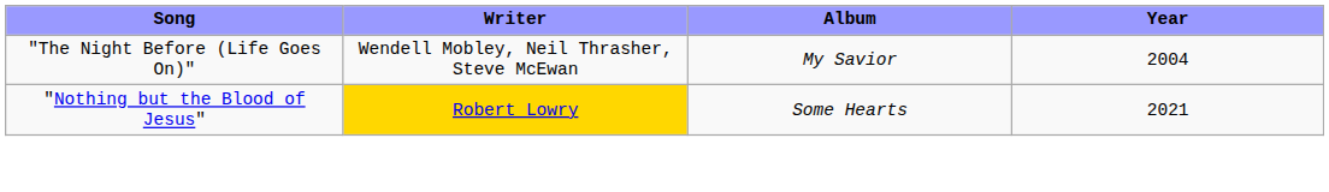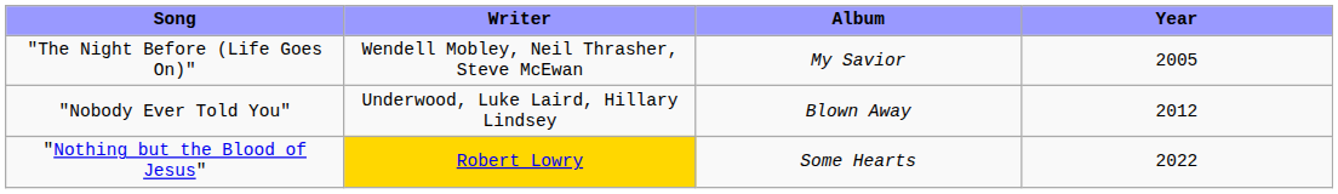 <table class="wikitable" style="margin:0.5em auto; clear:both; font-size:.9em; text-align:center; width:100%">
 <tr>
 <th width="500" style="background: #99F;">Song</th>
 <th width="500" style="background: #99F;">Writer</th>
 <th width="500" style="background: #99F;">Album</th>
 <th width="500" style="background: #99F;">Year</th>
 </tr>
 <tr>
 <td>"The Night Before (Life Goes On)"</td>
 <td>Wendell Mobley, Neil Thrasher, Steve McEwan</td>
 <td><em>My Savior</em></td>
-<td>2004</td>
+<td>2005</td>
+</tr>
+<tr>
+<td>"Nobody Ever Told You"</td>
+<td>Underwood, Luke Laird, Hillary Lindsey</td>
+<td><em>Blown Away</em></td>
+<td>2012</td>
 </tr>
 <tr>
 <td>"<a href='#'>Nothing but the Blood of Jesus</a>"</td>
 <td style="background: gold;"><a href='#'>Robert Lowry</a></td>
 <td><em>Some Hearts</em></td>
-<td>2021</td>
+<td>2022</td>
 </tr>
 </table>
